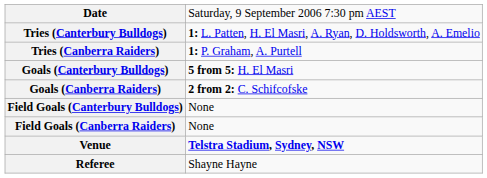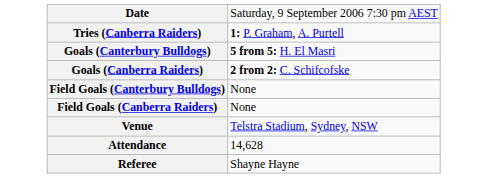 <table class="wikitable" style="margin:1em auto;">
 <tr>
 <th>Date</th>
 <td>Saturday, 9 September 2006 7:30 pm <a href='#'>AEST</a></td>
-</tr>
-<tr>
-<th>Tries (<a href='#'>Canterbury Bulldogs</a>)</th>
-<td><strong>1:</strong> <a href='#'>L. Patten</a>, <a href='#'>H. El Masri</a>, <a href='#'>A. Ryan</a>, <a href='#'>D. Holdsworth</a>, <a href='#'>A. Emelio</a></td>
 </tr>
 <tr>
 <th>Tries (<a href='#'>Canberra Raiders</a>)</th>
 <td><strong>1:</strong> <a href='#'>P. Graham</a>, <a href='#'>A. Purtell</a></td>
 </tr>
 <tr>
 <th>Goals (<a href='#'>Canterbury Bulldogs</a>)</th>
 <td><strong>5 from 5:</strong> <a href='#'>H. El Masri</a></td>
 </tr>
 <tr>
 <th>Goals (<a href='#'>Canberra Raiders</a>)</th>
 <td><strong>2 from 2:</strong> <a href='#'>C. Schifcofske</a></td>
 </tr>
 <tr>
 <th>Field Goals (<a href='#'>Canterbury Bulldogs</a>)</th>
 <td>None</td>
 </tr>
 <tr>
 <th>Field Goals (<a href='#'>Canberra Raiders</a>)</th>
 <td>None</td>
 </tr>
 <tr>
 <th>Venue</th>
-<td><strong><a href='#'>Telstra Stadium</a>, <a href='#'>Sydney</a>, <a href='#'>NSW</a></strong></td>
+<td><a href='#'>Telstra Stadium</a>, <a href='#'>Sydney</a>, <a href='#'>NSW</a></td>
+</tr>
+<tr>
+<th>Attendance</th>
+<td>14,628</td>
 </tr>
 <tr>
 <th>Referee</th>
 <td>Shayne Hayne</td>
 </tr>
 </table>
